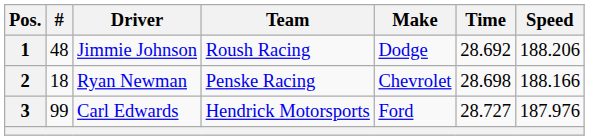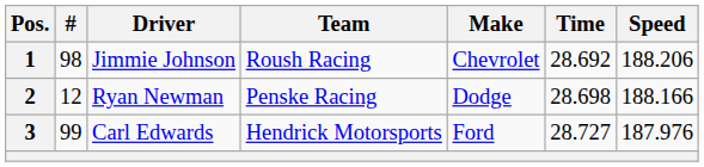 <table class="wikitable" style="font-size:95%">
 <tr>
 <th>Pos.</th>
 <th>#</th>
 <th>Driver</th>
 <th>Team</th>
 <th>Make</th>
 <th>Time</th>
 <th>Speed</th>
 </tr>
 <tr>
 <th>1</th>
-<td>48</td>
+<td>98</td>
 <td><a href='#'>Jimmie Johnson</a></td>
 <td><a href='#'>Roush Racing</a></td>
-<td><a href='#'>Dodge</a></td>
+<td><a href='#'>Chevrolet</a></td>
 <td>28.692</td>
 <td>188.206</td>
 </tr>
 <tr>
 <th>2</th>
-<td>18</td>
+<td>12</td>
 <td><a href='#'>Ryan Newman</a></td>
 <td><a href='#'>Penske Racing</a></td>
-<td><a href='#'>Chevrolet</a></td>
+<td><a href='#'>Dodge</a></td>
 <td>28.698</td>
 <td>188.166</td>
 </tr>
 <tr>
 <th>3</th>
 <td>99</td>
 <td><a href='#'>Carl Edwards</a></td>
 <td><a href='#'>Hendrick Motorsports</a></td>
 <td><a href='#'>Ford</a></td>
 <td>28.727</td>
 <td>187.976</td>
 </tr>
 <tr>
 <th colspan="7"></th>
 </tr>
 </table>
